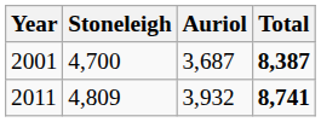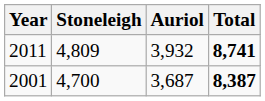 <table class="wikitable">
 <tr>
 <th>Year</th>
 <th>Stoneleigh</th>
 <th>Auriol</th>
 <th>Total</th>
 </tr>
 <tr>
+<td>2011</td>
+<td>4,809</td>
+<td>3,932</td>
+<td><strong>8,741</strong></td>
+</tr>
+<tr>
 <td>2001</td>
 <td>4,700</td>
 <td>3,687</td>
 <td><strong>8,387</strong></td>
 </tr>
-<tr>
-<td>2011</td>
-<td>4,809</td>
-<td>3,932</td>
-<td><strong>8,741</strong></td>
-</tr>
 </table>
